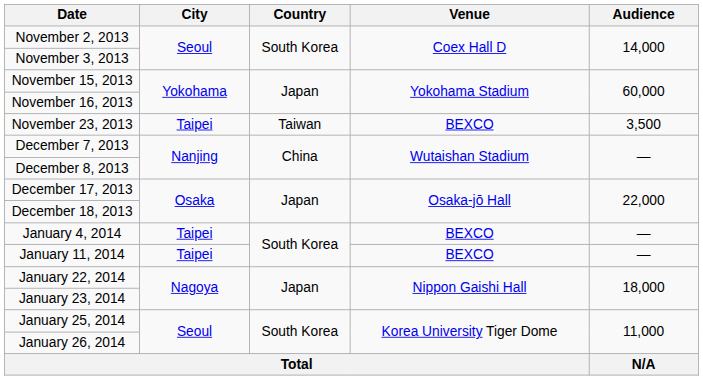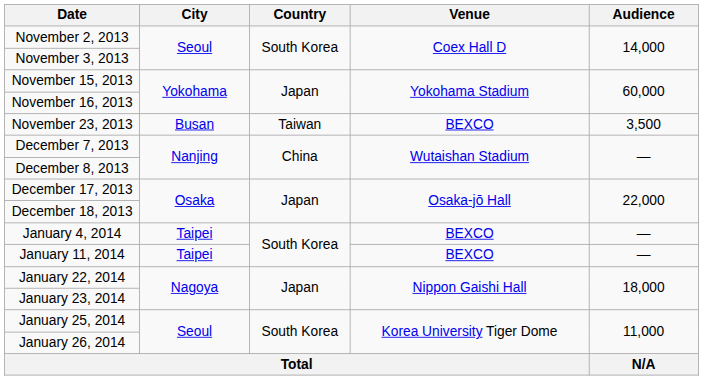 <table class="wikitable" style="text-align:center">
 <tr>
 <th scope="col" width="150">Date</th>
 <th scope="col" width="120">City</th>
 <th scope="col" width="110">Country</th>
 <th scope="col" width="270">Venue</th>
 <th scope="col" width="120">Audience</th>
 </tr>
 <tr>
 <td>November 2, 2013</td>
 <td rowspan="2"><a href='#'>Seoul</a></td>
 <td rowspan="2">South Korea</td>
 <td rowspan="2"><a href='#'>Coex Hall D</a></td>
 <td rowspan="2">14,000</td>
 </tr>
 <tr>
 <td>November 3, 2013</td>
 </tr>
 <tr>
 <td>November 15, 2013</td>
 <td rowspan="2"><a href='#'>Yokohama</a></td>
 <td rowspan="2">Japan</td>
 <td rowspan="2"><a href='#'>Yokohama Stadium</a></td>
 <td rowspan="2">60,000</td>
 </tr>
 <tr>
 <td>November 16, 2013</td>
 </tr>
 <tr>
 <td>November 23, 2013</td>
-<td><a href='#'>Taipei</a></td>
+<td><a href='#'>Busan</a></td>
 <td>Taiwan</td>
 <td><a href='#'>BEXCO</a></td>
 <td>3,500</td>
 </tr>
 <tr>
 <td>December 7, 2013</td>
 <td rowspan="2"><a href='#'>Nanjing</a></td>
 <td rowspan="2">China</td>
 <td rowspan="2"><a href='#'>Wutaishan Stadium</a></td>
 <td rowspan="2">—</td>
 </tr>
 <tr>
 <td>December 8, 2013</td>
 </tr>
 <tr>
 <td>December 17, 2013</td>
 <td rowspan="2"><a href='#'>Osaka</a></td>
 <td rowspan="2">Japan</td>
 <td rowspan="2"><a href='#'>Osaka-jō Hall</a></td>
 <td rowspan="2">22,000</td>
 </tr>
 <tr>
 <td>December 18, 2013</td>
 </tr>
 <tr>
 <td>January 4, 2014</td>
 <td><a href='#'>Taipei</a></td>
 <td rowspan="2">South Korea</td>
 <td><a href='#'>BEXCO</a></td>
 <td>—</td>
 </tr>
 <tr>
 <td>January 11, 2014</td>
 <td><a href='#'>Taipei</a></td>
 <td><a href='#'>BEXCO</a></td>
 <td>—</td>
 </tr>
 <tr>
 <td>January 22, 2014</td>
 <td rowspan="2"><a href='#'>Nagoya</a></td>
 <td rowspan="2">Japan</td>
 <td rowspan="2"><a href='#'>Nippon Gaishi Hall</a></td>
 <td rowspan="2">18,000</td>
 </tr>
 <tr>
 <td>January 23, 2014</td>
 </tr>
 <tr>
 <td>January 25, 2014</td>
 <td rowspan="2"><a href='#'>Seoul</a></td>
 <td rowspan="2">South Korea</td>
 <td rowspan="2"><a href='#'>Korea University</a> Tiger Dome</td>
 <td rowspan="2">11,000</td>
 </tr>
 <tr>
 <td>January 26, 2014</td>
 </tr>
 <tr>
 <th colspan="4">Total</th>
 <th>N/A</th>
 </tr>
 </table>
